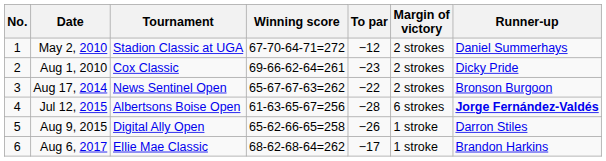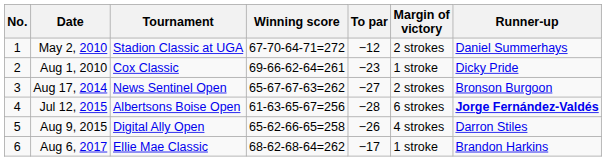 <table class="wikitable" style="font-size:95%;">
 <tr>
 <th>No.</th>
 <th>Date</th>
 <th>Tournament</th>
 <th>Winning score</th>
 <th>To par</th>
 <th>Margin of<br>victory</th>
 <th>Runner-up</th>
 </tr>
 <tr>
 <td align=center>1</td>
 <td align=right>May 2, <a href='#'>2010</a></td>
 <td><a href='#'>Stadion Classic at UGA</a></td>
 <td>67-70-64-71=272</td>
 <td align=center>−12</td>
 <td>2 strokes</td>
 <td> <a href='#'>Daniel Summerhays</a></td>
 </tr>
 <tr>
 <td align=center>2</td>
 <td align=right>Aug 1, 2010</td>
 <td><a href='#'>Cox Classic</a></td>
 <td>69-66-62-64=261</td>
 <td align=center>−23</td>
-<td>2 strokes</td>
+<td>1 stroke</td>
 <td> <a href='#'>Dicky Pride</a></td>
 </tr>
 <tr>
 <td align=center>3</td>
 <td align=right>Aug 17, <a href='#'>2014</a></td>
 <td><a href='#'>News Sentinel Open</a></td>
 <td>65-67-67-63=262</td>
-<td align=center>−22</td>
+<td align=center>−27</td>
 <td>2 strokes</td>
 <td> <a href='#'>Bronson Burgoon</a></td>
 </tr>
 <tr>
 <td align=center>4</td>
 <td align=right>Jul 12, <a href='#'>2015</a></td>
 <td><a href='#'>Albertsons Boise Open</a></td>
 <td>61-63-65-67=256</td>
 <td align=center>−28</td>
 <td>6 strokes</td>
 <td><strong> <a href='#'>Jorge Fernández-Valdés</a></strong></td>
 </tr>
 <tr>
 <td align=center>5</td>
 <td align=right>Aug 9, 2015</td>
 <td><a href='#'>Digital Ally Open</a></td>
 <td>65-62-66-65=258</td>
 <td align=center>−26</td>
-<td>1 stroke</td>
+<td>4 strokes</td>
 <td> <a href='#'>Darron Stiles</a></td>
 </tr>
 <tr>
 <td align=center>6</td>
 <td align=right>Aug 6, <a href='#'>2017</a></td>
 <td><a href='#'>Ellie Mae Classic</a></td>
 <td>68-62-68-64=262</td>
 <td align=center>−17</td>
 <td>1 stroke</td>
 <td> <a href='#'>Brandon Harkins</a></td>
 </tr>
 </table>
